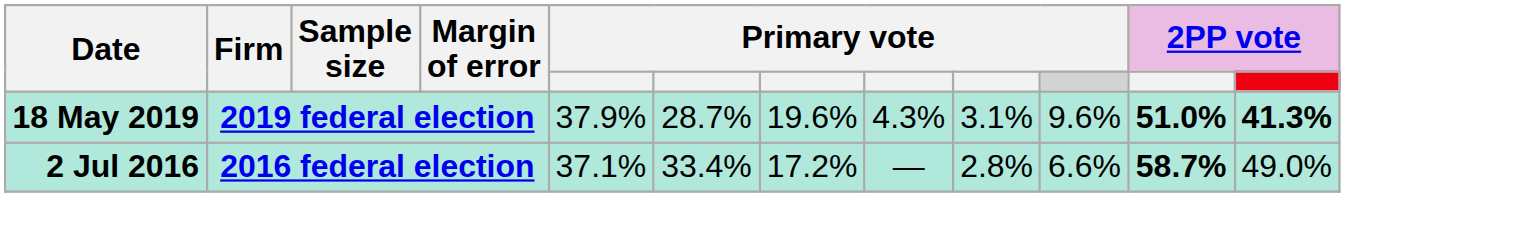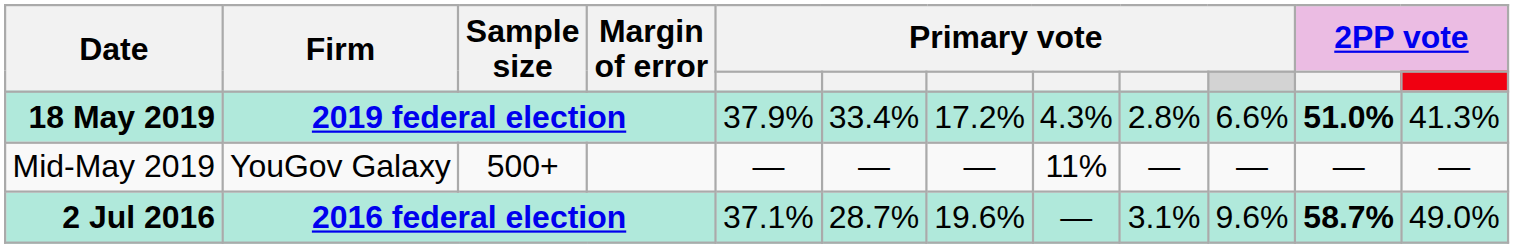 <table class="nowrap wikitable tpl-blanktable" style=text-align:center;font-size:90%>
 <tr>
 <th rowspan=2>Date</th>
 <th rowspan=2>Firm</th>
 <th rowspan=2>Sample<br>size</th>
 <th rowspan=2>Margin<br>of error</th>
 <th colspan=6>Primary vote</th>
 <th colspan=2 class=unsortable style=background:#ebbce3><a href='#'>2PP vote</a></th>
 </tr>
 <tr>
 <th style=background:></th>
 <th style=background:></th>
 <th style=background:></th>
 <th style=background:></th>
 <th style=background:></th>
 <th style=background:lightgray></th>
 <th style=background:></th>
 <th style="background:#F00011"></th>
 </tr>
 <tr style="background:#b0e9db">
 <td style="text-align:right"><strong>18 May 2019</strong></td>
 <td colspan="3" style="text-align:center"><strong><a href='#'>2019 federal election</a></strong></td>
 <td>37.9%</td>
-<td>28.7%</td>
-<td>19.6%</td>
+<td>33.4%</td>
+<td>17.2%</td>
 <td>4.3%</td>
-<td>3.1%</td>
-<td>9.6%</td>
+<td>2.8%</td>
+<td>6.6%</td>
 <td><strong>51.0%</strong></td>
-<td><strong>41.3%</strong></td>
+<td>41.3%</td>
+</tr>
+<tr>
+<td style="text-align:right">Mid-May 2019</td>
+<td style="text-align:left">YouGov Galaxy</td>
+<td>500+</td>
+<td></td>
+<td>—</td>
+<td>—</td>
+<td>—</td>
+<td>11%</td>
+<td>—</td>
+<td>—</td>
+<td>—</td>
+<td>—</td>
 </tr>
 <tr style="background:#b0e9db">
 <td style="text-align:right"><strong>2 Jul 2016</strong></td>
 <td colspan="3" style="text-align:center"><strong><a href='#'>2016 federal election</a></strong></td>
 <td>37.1%</td>
-<td>33.4%</td>
-<td>17.2%</td>
+<td>28.7%</td>
+<td>19.6%</td>
 <td>—</td>
-<td>2.8%</td>
-<td>6.6%</td>
+<td>3.1%</td>
+<td>9.6%</td>
 <td><strong>58.7%</strong></td>
 <td>49.0%</td>
 </tr>
 </table>
